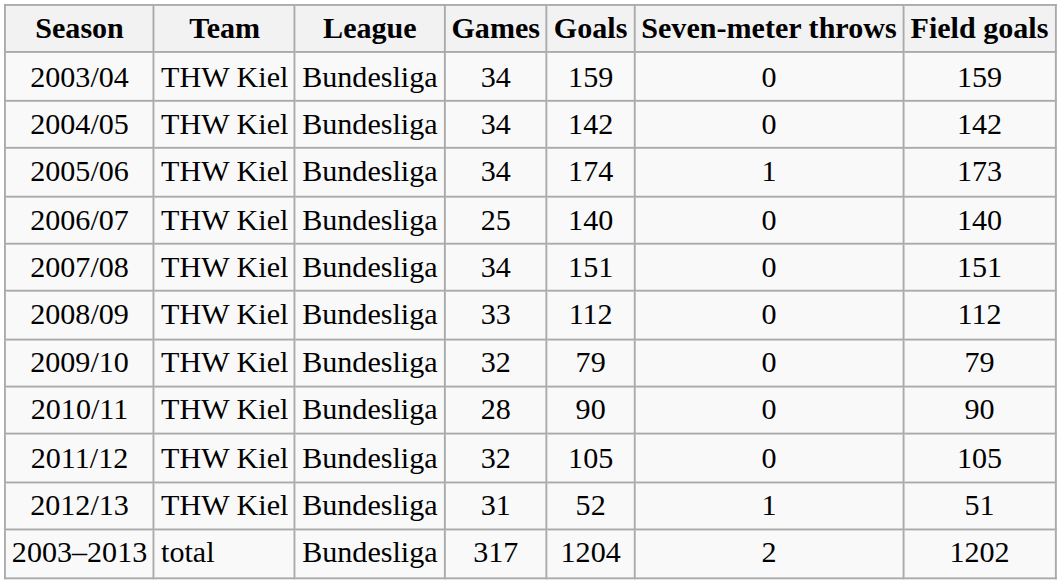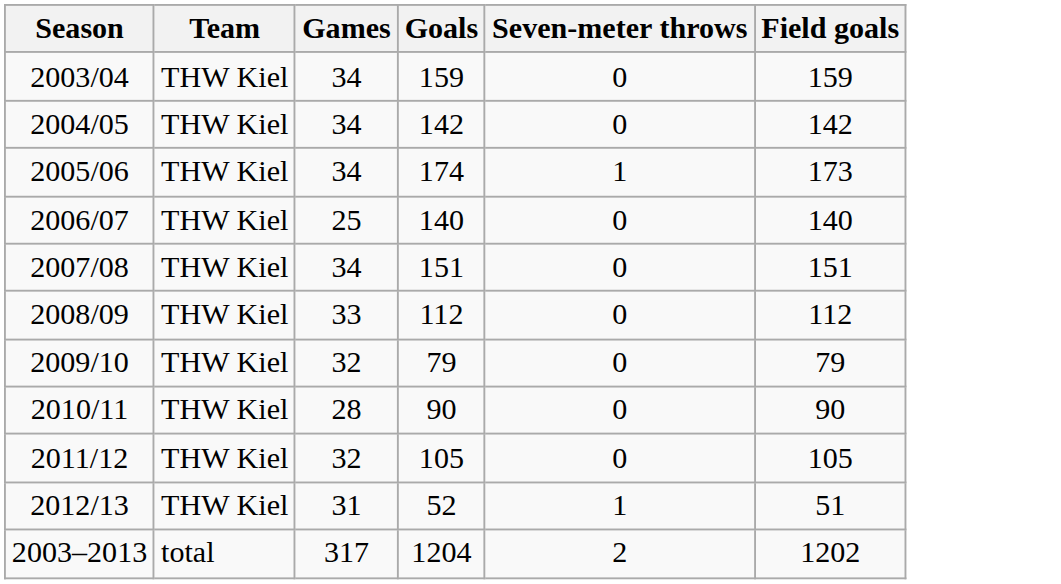 <table class="wikitable">
 <tr class="hintergrundfarbe0">
 <th>Season</th>
 <th>Team</th>
-<th>League</th>
 <th>Games</th>
 <th>Goals</th>
 <th>Seven-meter throws</th>
 <th>Field goals</th>
 </tr>
 <tr>
 <td align="center">2003/04</td>
 <td align="left">THW Kiel</td>
-<td align="left">Bundesliga</td>
 <td align="center">34</td>
 <td align="center">159</td>
 <td align="center">0</td>
 <td align="center">159</td>
 </tr>
 <tr>
 <td align="center">2004/05</td>
 <td align="left">THW Kiel</td>
-<td align="left">Bundesliga</td>
 <td align="center">34</td>
 <td align="center">142</td>
 <td align="center">0</td>
 <td align="center">142</td>
 </tr>
 <tr>
 <td align="center">2005/06</td>
 <td align="left">THW Kiel</td>
-<td align="left">Bundesliga</td>
 <td align="center">34</td>
 <td align="center">174</td>
 <td align="center">1</td>
 <td align="center">173</td>
 </tr>
 <tr>
 <td align="center">2006/07</td>
 <td align="left">THW Kiel</td>
-<td align="left">Bundesliga</td>
 <td align="center">25</td>
 <td align="center">140</td>
 <td align="center">0</td>
 <td align="center">140</td>
 </tr>
 <tr>
 <td align="center">2007/08</td>
 <td align="left">THW Kiel</td>
-<td align="left">Bundesliga</td>
 <td align="center">34</td>
 <td align="center">151</td>
 <td align="center">0</td>
 <td align="center">151</td>
 </tr>
 <tr>
 <td align="center">2008/09</td>
 <td align="left">THW Kiel</td>
-<td align="left">Bundesliga</td>
 <td align="center">33</td>
 <td align="center">112</td>
 <td align="center">0</td>
 <td align="center">112</td>
 </tr>
 <tr>
 <td align="center">2009/10</td>
 <td align="left">THW Kiel</td>
-<td align="left">Bundesliga</td>
 <td align="center">32</td>
 <td align="center">79</td>
 <td align="center">0</td>
 <td align="center">79</td>
 </tr>
 <tr>
 <td align="center">2010/11</td>
 <td align="left">THW Kiel</td>
-<td align="left">Bundesliga</td>
 <td align="center">28</td>
 <td align="center">90</td>
 <td align="center">0</td>
 <td align="center">90</td>
 </tr>
 <tr>
 <td align="center">2011/12</td>
 <td align="left">THW Kiel</td>
-<td align="left">Bundesliga</td>
 <td align="center">32</td>
 <td align="center">105</td>
 <td align="center">0</td>
 <td align="center">105</td>
 </tr>
 <tr>
 <td align="center">2012/13</td>
 <td align="left">THW Kiel</td>
-<td align="left">Bundesliga</td>
 <td align="center">31</td>
 <td align="center">52</td>
 <td align="center">1</td>
 <td align="center">51</td>
 </tr>
 <tr>
 <td align="center">2003–2013</td>
 <td align="left">total</td>
-<td align="left">Bundesliga</td>
 <td align="center">317</td>
 <td align="center">1204</td>
 <td align="center">2</td>
 <td align="center">1202</td>
 </tr>
 </table>
